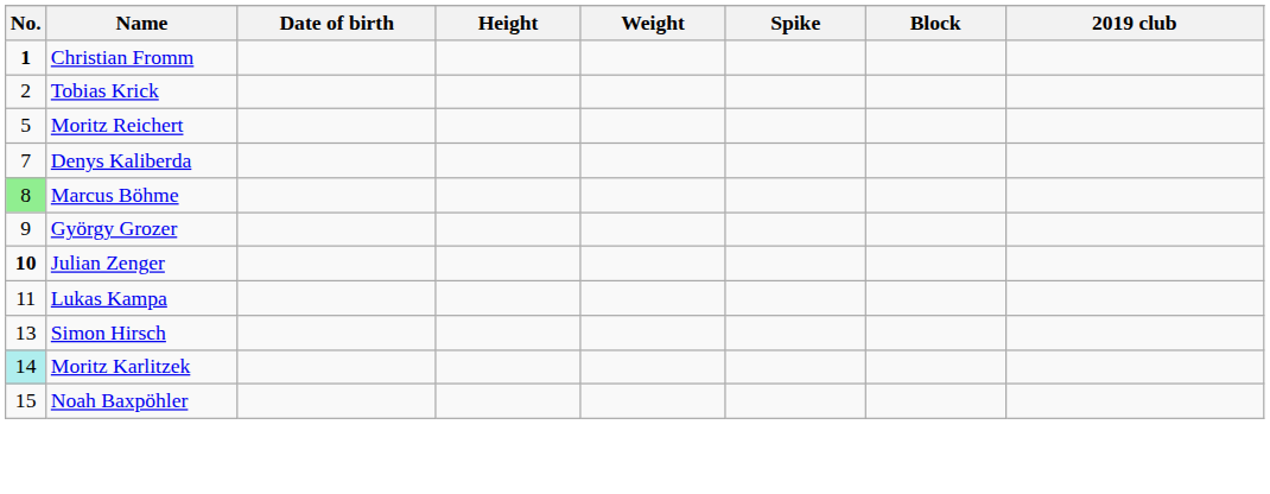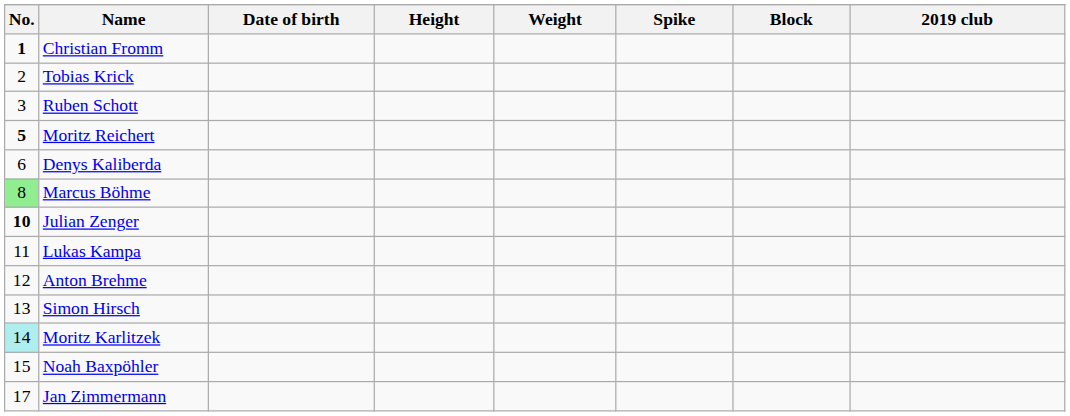 <table class="wikitable sortable" style="font-size:90%; text-align:center;">
 <tr>
 </tr>
 <tr>
 <th>No.</th>
 <th style="width:12em">Name</th>
 <th style="width:14em">Date of birth</th>
 <th style="width:9em">Height</th>
 <th style="width:9em">Weight</th>
 <th style="width:9em">Spike</th>
 <th style="width:9em">Block</th>
 <th style="width:19em">2019 club</th>
 </tr>
 <tr>
 <td><strong>1</strong></td>
 <td align=left><a href='#'>Christian Fromm</a></td>
 <td></td>
 <td></td>
 <td></td>
 <td></td>
 <td></td>
 <td></td>
 </tr>
 <tr>
 <td>2</td>
 <td align=left><a href='#'>Tobias Krick</a></td>
 <td></td>
 <td></td>
 <td></td>
 <td></td>
 <td></td>
 <td></td>
 </tr>
 <tr>
-<td>5</td>
+<td>3</td>
+<td align=left><a href='#'>Ruben Schott</a></td>
+<td></td>
+<td></td>
+<td></td>
+<td></td>
+<td></td>
+<td></td>
+</tr>
+<tr>
+<td><strong>5</strong></td>
 <td align=left><a href='#'>Moritz Reichert</a></td>
 <td></td>
 <td></td>
 <td></td>
 <td></td>
 <td></td>
 <td></td>
 </tr>
 <tr>
-<td>7</td>
+<td>6</td>
 <td align=left><a href='#'>Denys Kaliberda</a></td>
 <td></td>
 <td></td>
 <td></td>
 <td></td>
 <td></td>
 <td></td>
 </tr>
 <tr>
 <td style="background: lightgreen;">8</td>
 <td align=left><a href='#'>Marcus Böhme</a></td>
-<td></td>
-<td></td>
-<td></td>
-<td></td>
-<td></td>
-<td></td>
-</tr>
-<tr>
-<td>9</td>
-<td align=left><a href='#'>György Grozer</a></td>
 <td></td>
 <td></td>
 <td></td>
 <td></td>
 <td></td>
 <td></td>
 </tr>
 <tr>
 <td><strong>10</strong></td>
 <td align=left><a href='#'>Julian Zenger</a></td>
 <td></td>
 <td></td>
 <td></td>
 <td></td>
 <td></td>
 <td></td>
 </tr>
 <tr>
 <td>11</td>
 <td align=left><a href='#'>Lukas Kampa</a></td>
+<td></td>
+<td></td>
+<td></td>
+<td></td>
+<td></td>
+<td></td>
+</tr>
+<tr>
+<td>12</td>
+<td align=left><a href='#'>Anton Brehme</a></td>
 <td></td>
 <td></td>
 <td></td>
 <td></td>
 <td></td>
 <td></td>
 </tr>
 <tr>
 <td>13</td>
 <td align=left><a href='#'>Simon Hirsch</a></td>
 <td></td>
 <td></td>
 <td></td>
 <td></td>
 <td></td>
 <td></td>
 </tr>
 <tr>
 <td style="background: paleturquoise;">14</td>
 <td align=left><a href='#'>Moritz Karlitzek</a></td>
 <td></td>
 <td></td>
 <td></td>
 <td></td>
 <td></td>
 <td></td>
 </tr>
 <tr>
 <td>15</td>
 <td align=left><a href='#'>Noah Baxpöhler</a></td>
 <td></td>
 <td></td>
 <td></td>
 <td></td>
 <td></td>
 <td></td>
 </tr>
+<tr>
+<td>17</td>
+<td align=left><a href='#'>Jan Zimmermann</a></td>
+<td></td>
+<td></td>
+<td></td>
+<td></td>
+<td></td>
+<td></td>
+</tr>
 </table>
